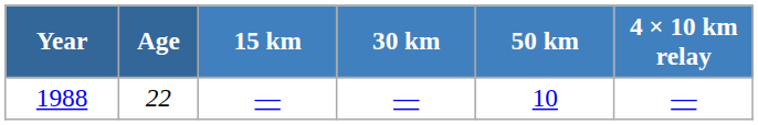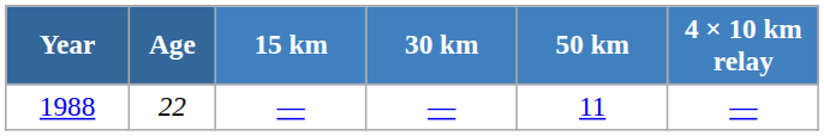 <table class="wikitable" style="font-size:95%; text-align:center; border:grey solid 1px; border-collapse:collapse; background:#ffffff;">
 <tr>
 <th style="background-color:#369; color:white; width:60px;"> Year </th>
 <th style="background-color:#369; color:white; width:40px;"> Age </th>
 <th style="background-color:#4180be; color:white; width:75px;"> 15 km </th>
 <th style="background-color:#4180be; color:white; width:75px;"> 30 km </th>
 <th style="background-color:#4180be; color:white; width:75px;"> 50 km </th>
 <th style="background-color:#4180be; color:white; width:75px;"> 4 × 10 km <br> relay </th>
 </tr>
 <tr>
 <td><a href='#'>1988</a></td>
 <td><em>22</em></td>
 <td><a href='#'>—</a></td>
 <td><a href='#'>—</a></td>
-<td><a href='#'>10</a></td>
+<td><a href='#'>11</a></td>
 <td><a href='#'>—</a></td>
 </tr>
 </table>
